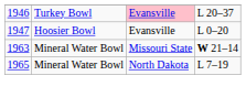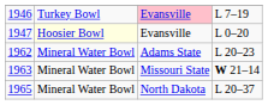 <table class="wikitable">
 <tr>
 </tr>
 <tr>
 <td><a href='#'>1946</a></td>
 <td><a href='#'>Turkey Bowl</a></td>
 <td style="background: pink;"><a href='#'>Evansville</a></td>
-<td>L 20–37</td>
+<td>L 7–19</td>
 </tr>
 <tr>
 <td><a href='#'>1947</a></td>
-<td><a href='#'>Hoosier Bowl</a></td>
+<td style="background: lightyellow;"><a href='#'>Hoosier Bowl</a></td>
 <td>Evansville</td>
 <td>L 0–20</td>
+</tr>
+<tr>
+<td><a href='#'>1962</a></td>
+<td><a href='#'>Mineral Water Bowl</a></td>
+<td><a href='#'>Adams State</a></td>
+<td>L 20–23</td>
 </tr>
 <tr>
 <td><a href='#'>1963</a></td>
 <td>Mineral Water Bowl</td>
 <td><a href='#'>Missouri State</a></td>
 <td><strong>W</strong> 21–14</td>
 </tr>
 <tr>
 <td><a href='#'>1965</a></td>
 <td>Mineral Water Bowl</td>
 <td><a href='#'>North Dakota</a></td>
-<td>L 7–19</td>
+<td>L 20–37</td>
 </tr>
 </table>
